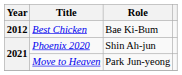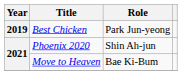 <table class="wikitable sortable plainrowheaders">
 <tr>
 <th scope="col">Year</th>
 <th scope="col">Title</th>
 <th scope="col">Role</th>
 <th scope="col" class="unsortable"></th>
 </tr>
 <tr>
-<th scope="row">2012</th>
+<th scope="row">2019</th>
 <td><em><a href='#'>Best Chicken</a></em></td>
-<td>Bae Ki-Bum</td>
+<td>Park Jun-yeong</td>
 <td></td>
 </tr>
 <tr>
 <th rowspan="2" scope="row">2021</th>
 <td><em><a href='#'>Phoenix 2020</a></em></td>
 <td>Shin Ah-jun</td>
 <td></td>
 </tr>
 <tr>
 <td><em><a href='#'>Move to Heaven</a></em></td>
-<td>Park Jun-yeong</td>
+<td>Bae Ki-Bum</td>
 <td></td>
 </tr>
 <tr>
 </tr>
 </table>
